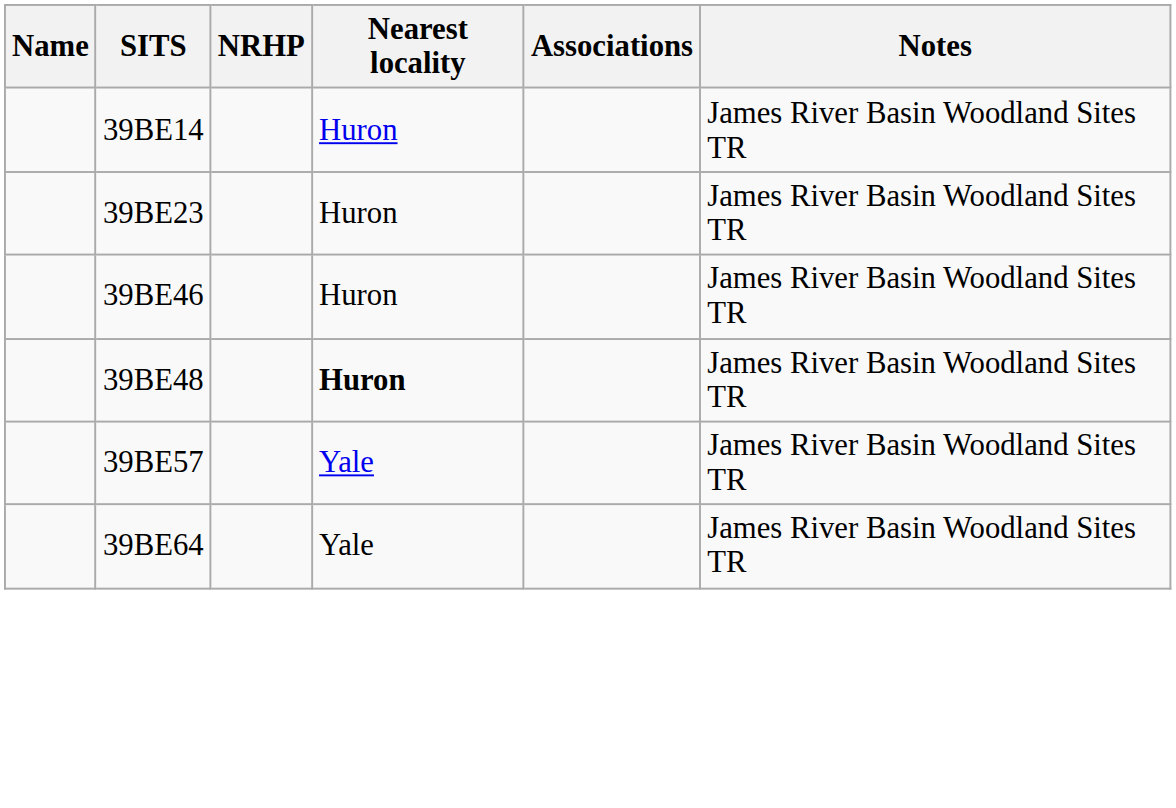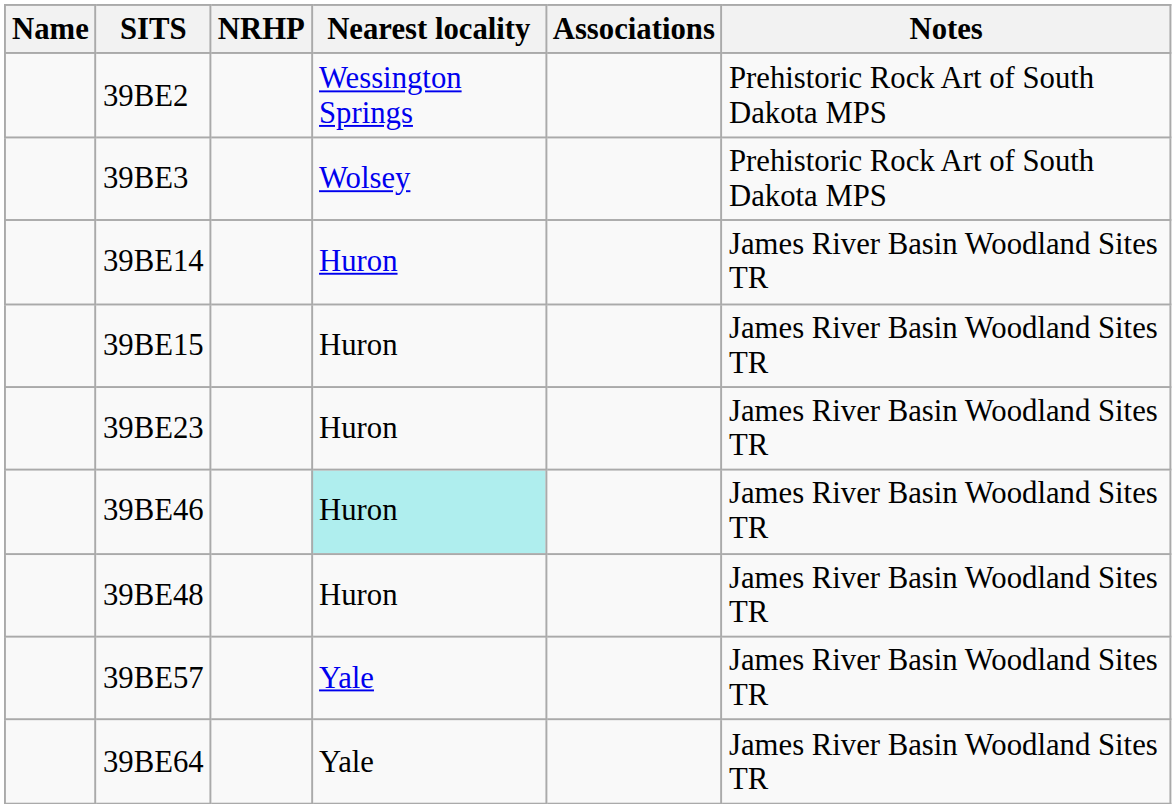 <table class="wikitable sortable">
 <tr>
 <th scope="col">Name</th>
 <th scope="col">SITS</th>
 <th scope="col">NRHP</th>
 <th scope="col">Nearest locality</th>
 <th scope="col">Associations</th>
 <th scope="col" class="unsortable">Notes</th>
 </tr>
 <tr>
 <td></td>
+<td>39BE2</td>
+<td></td>
+<td><a href='#'>Wessington Springs</a></td>
+<td></td>
+<td>Prehistoric Rock Art of South Dakota MPS</td>
+</tr>
+<tr>
+<td></td>
+<td>39BE3</td>
+<td></td>
+<td><a href='#'>Wolsey</a></td>
+<td></td>
+<td>Prehistoric Rock Art of South Dakota MPS</td>
+</tr>
+<tr>
+<td></td>
 <td>39BE14</td>
 <td></td>
 <td><a href='#'>Huron</a></td>
+<td></td>
+<td>James River Basin Woodland Sites TR</td>
+</tr>
+<tr>
+<td></td>
+<td>39BE15</td>
+<td></td>
+<td>Huron</td>
 <td></td>
 <td>James River Basin Woodland Sites TR</td>
 </tr>
 <tr>
 <td></td>
 <td>39BE23</td>
 <td></td>
 <td>Huron</td>
 <td></td>
 <td>James River Basin Woodland Sites TR</td>
 </tr>
 <tr>
 <td></td>
 <td>39BE46</td>
 <td></td>
-<td>Huron</td>
+<td style="background: paleturquoise;">Huron</td>
 <td></td>
 <td>James River Basin Woodland Sites TR</td>
 </tr>
 <tr>
 <td></td>
 <td>39BE48</td>
 <td></td>
-<td><strong>Huron</strong></td>
+<td>Huron</td>
 <td></td>
 <td>James River Basin Woodland Sites TR</td>
 </tr>
 <tr>
 <td></td>
 <td>39BE57</td>
 <td></td>
 <td><a href='#'>Yale</a></td>
 <td></td>
 <td>James River Basin Woodland Sites TR</td>
 </tr>
 <tr>
 <td></td>
 <td>39BE64</td>
 <td></td>
 <td>Yale</td>
 <td></td>
 <td>James River Basin Woodland Sites TR</td>
 </tr>
 </table>
